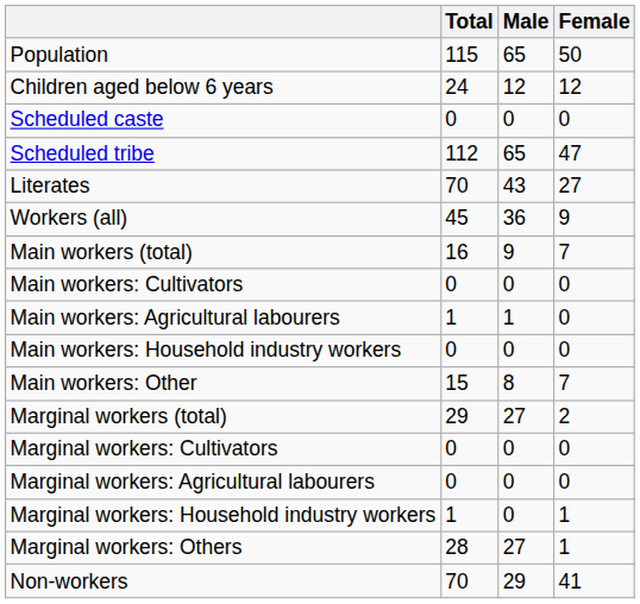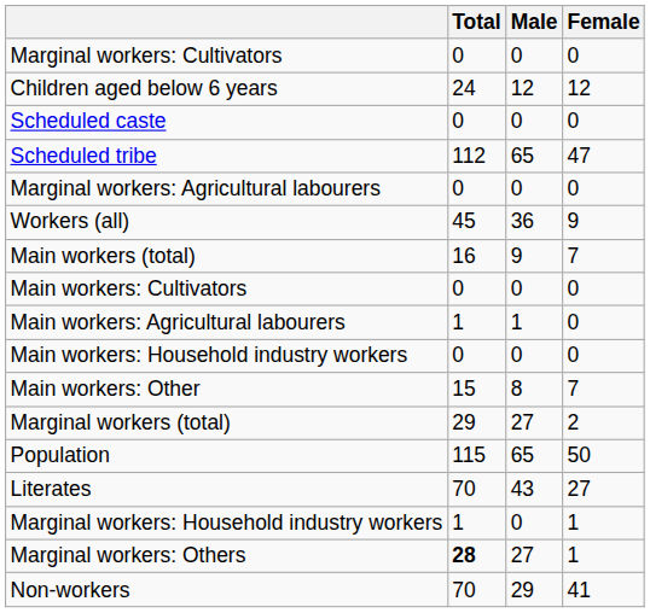 <table class="wikitable sortable">
 <tr>
 <th></th>
 <th>Total</th>
 <th>Male</th>
 <th>Female</th>
 </tr>
 <tr>
-<td>Population</td>
-<td>115</td>
-<td>65</td>
-<td>50</td>
+<td>Marginal workers: Cultivators</td>
+<td>0</td>
+<td>0</td>
+<td>0</td>
 </tr>
 <tr>
 <td>Children aged below 6 years</td>
 <td>24</td>
 <td>12</td>
 <td>12</td>
 </tr>
 <tr>
 <td><a href='#'>Scheduled caste</a></td>
 <td>0</td>
 <td>0</td>
 <td>0</td>
 </tr>
 <tr>
 <td><a href='#'>Scheduled tribe</a></td>
 <td>112</td>
 <td>65</td>
 <td>47</td>
 </tr>
 <tr>
-<td>Literates</td>
-<td>70</td>
-<td>43</td>
-<td>27</td>
+<td>Marginal workers: Agricultural labourers</td>
+<td>0</td>
+<td>0</td>
+<td>0</td>
 </tr>
 <tr>
 <td>Workers (all)</td>
 <td>45</td>
 <td>36</td>
 <td>9</td>
 </tr>
 <tr>
 <td>Main workers (total)</td>
 <td>16</td>
 <td>9</td>
 <td>7</td>
 </tr>
 <tr>
 <td>Main workers: Cultivators</td>
 <td>0</td>
 <td>0</td>
 <td>0</td>
 </tr>
 <tr>
 <td>Main workers: Agricultural labourers</td>
 <td>1</td>
 <td>1</td>
 <td>0</td>
 </tr>
 <tr>
 <td>Main workers: Household industry workers</td>
 <td>0</td>
 <td>0</td>
 <td>0</td>
 </tr>
 <tr>
 <td>Main workers: Other</td>
 <td>15</td>
 <td>8</td>
 <td>7</td>
 </tr>
 <tr>
 <td>Marginal workers (total)</td>
 <td>29</td>
 <td>27</td>
 <td>2</td>
 </tr>
 <tr>
-<td>Marginal workers: Cultivators</td>
-<td>0</td>
-<td>0</td>
-<td>0</td>
+<td>Population</td>
+<td>115</td>
+<td>65</td>
+<td>50</td>
 </tr>
 <tr>
-<td>Marginal workers: Agricultural labourers</td>
-<td>0</td>
-<td>0</td>
-<td>0</td>
+<td>Literates</td>
+<td>70</td>
+<td>43</td>
+<td>27</td>
 </tr>
 <tr>
 <td>Marginal workers: Household industry workers</td>
 <td>1</td>
 <td>0</td>
 <td>1</td>
 </tr>
 <tr>
 <td>Marginal workers: Others</td>
-<td>28</td>
+<td><strong>28</strong></td>
 <td>27</td>
 <td>1</td>
 </tr>
 <tr>
 <td>Non-workers</td>
 <td>70</td>
 <td>29</td>
 <td>41</td>
 </tr>
 </table>
